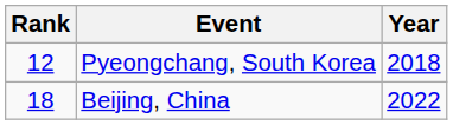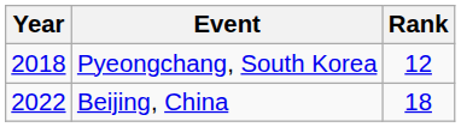 <table class="wikitable sortable" style="text-align:center;">
 <tr>
+<th>Year</th>
+<th>Event</th>
 <th>Rank</th>
-<th>Event</th>
-<th>Year</th>
 </tr>
 <tr>
+<td><a href='#'>2018</a></td>
+<td style="text-align:left;"> <a href='#'>Pyeongchang</a>, <a href='#'>South Korea</a></td>
 <td><a href='#'>12</a></td>
-<td style="text-align:left;"> <a href='#'>Pyeongchang</a>, <a href='#'>South Korea</a></td>
-<td><a href='#'>2018</a></td>
 </tr>
 <tr>
+<td><a href='#'>2022</a></td>
+<td style="text-align:left;"> <a href='#'>Beijing</a>, <a href='#'>China</a></td>
 <td><a href='#'>18</a></td>
-<td style="text-align:left;"> <a href='#'>Beijing</a>, <a href='#'>China</a></td>
-<td><a href='#'>2022</a></td>
 </tr>
 </table>
